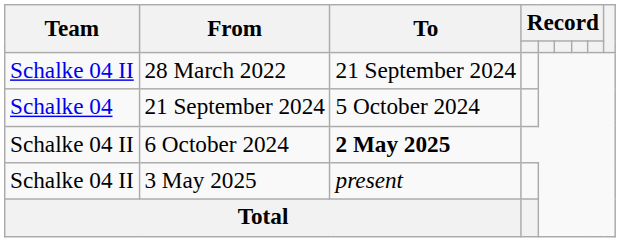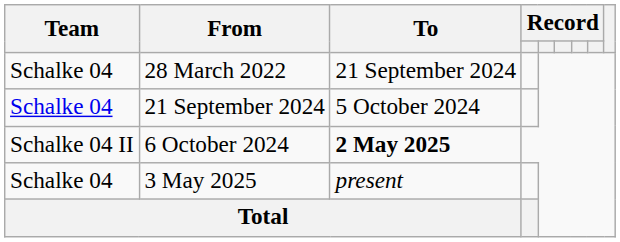 <table class="wikitable" style="text-align: center">
 <tr>
 <th rowspan="2">Team</th>
 <th rowspan="2">From</th>
 <th rowspan="2">To</th>
 <th colspan="5">Record</th>
 <th rowspan=2></th>
 </tr>
 <tr>
 <th></th>
 <th></th>
 <th></th>
 <th></th>
 <th></th>
 </tr>
 <tr>
-<td align=left><a href='#'>Schalke 04 II</a></td>
+<td align=left>Schalke 04</td>
 <td align=left>28 March 2022</td>
 <td align=left>21 September 2024<br></td>
 <td></td>
 </tr>
 <tr>
 <td align=left><a href='#'>Schalke 04</a></td>
 <td align=left>21 September 2024</td>
 <td align=left>5 October 2024<br></td>
 <td></td>
 </tr>
 <tr>
 <td align=left>Schalke 04 II</td>
 <td align=left>6 October 2024</td>
 <td align=left><strong>2 May 2025<br></strong></td>
 </tr>
 <tr>
-<td align=left>Schalke 04 II</td>
+<td align=left>Schalke 04</td>
 <td align=left>3 May 2025</td>
 <td align=left><em>present</em><br></td>
 <td></td>
 </tr>
 <tr>
 <th colspan=3>Total<br></th>
 <th></th>
 </tr>
 </table>
